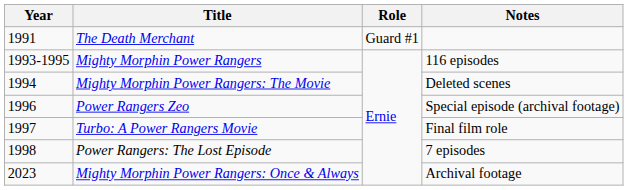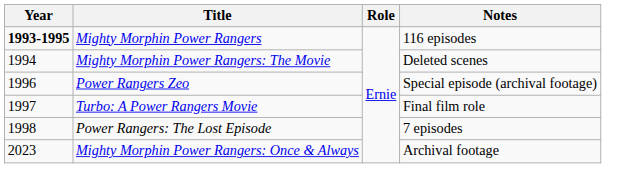 <table class="wikitable">
 <tr>
 <th>Year</th>
 <th>Title</th>
 <th>Role</th>
 <th>Notes</th>
 </tr>
 <tr>
-<td>1991</td>
-<td><em><a href='#'>The Death Merchant</a></em></td>
-<td>Guard #1</td>
-<td></td>
-</tr>
-<tr>
-<td>1993-1995</td>
+<td><strong>1993-1995</strong></td>
 <td><em><a href='#'>Mighty Morphin Power Rangers</a></em></td>
 <td rowspan="6"><a href='#'>Ernie</a></td>
 <td>116 episodes</td>
 </tr>
 <tr>
 <td>1994</td>
 <td><em><a href='#'>Mighty Morphin Power Rangers: The Movie</a></em></td>
 <td>Deleted scenes</td>
 </tr>
 <tr>
 <td>1996</td>
 <td><em><a href='#'>Power Rangers Zeo</a></em></td>
 <td>Special episode (archival footage)</td>
 </tr>
 <tr>
 <td>1997</td>
 <td><em><a href='#'>Turbo: A Power Rangers Movie</a></em></td>
 <td>Final film role</td>
 </tr>
 <tr>
 <td>1998</td>
 <td><em>Power Rangers: The Lost Episode</em></td>
 <td>7 episodes</td>
 </tr>
 <tr>
 <td>2023</td>
 <td><em><a href='#'>Mighty Morphin Power Rangers: Once & Always</a></em></td>
 <td>Archival footage</td>
 </tr>
 </table>
